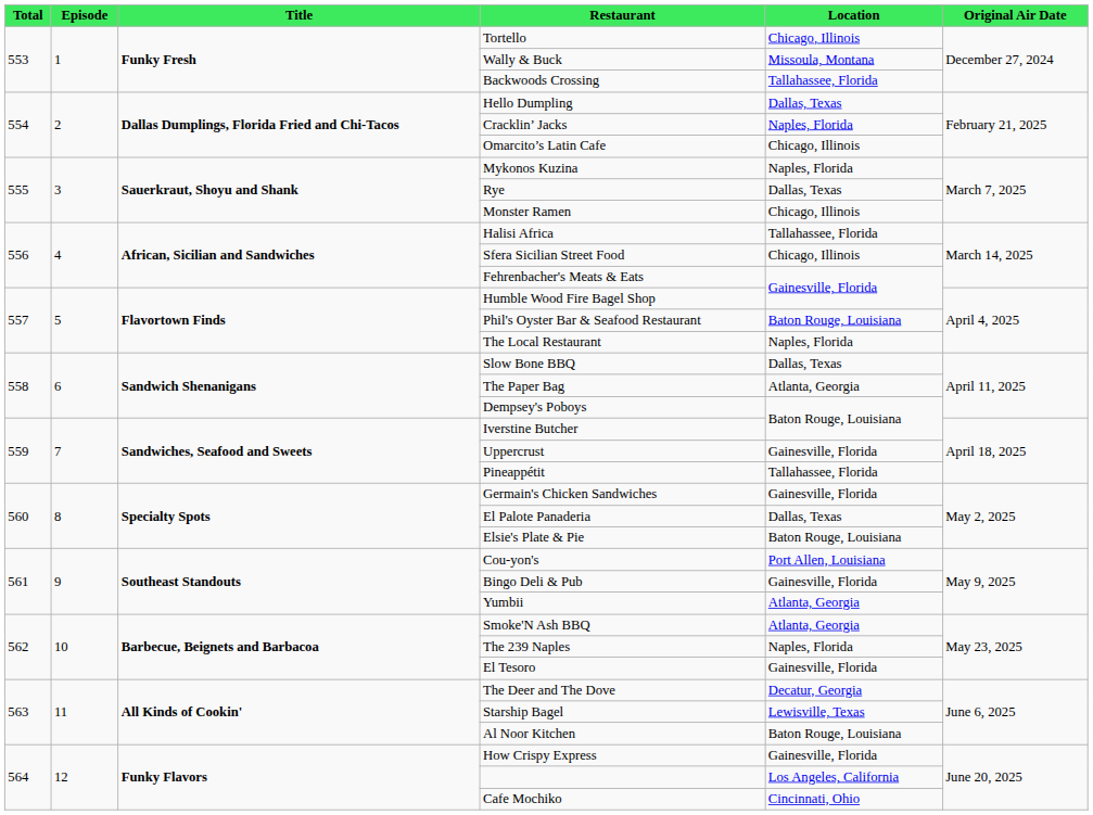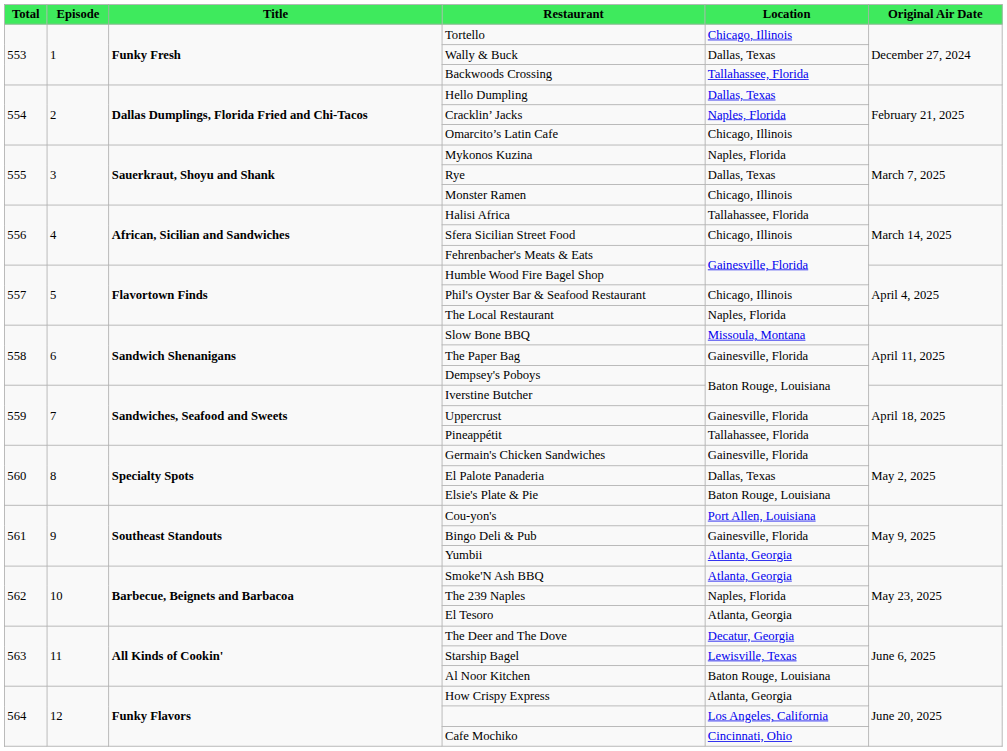 <table class="wikitable" style="width: 100%;">
 <tr>
 <th # style="background:#3eea5d;">Total</th>
 <th # style="background:#3eea5d;">Episode</th>
 <th # style="background:#3eea5d;">Title</th>
 <th # style="background:#3eea5d;">Restaurant</th>
 <th # style="background:#3eea5d;">Location</th>
 <th # style="background:#3eea5d;">Original Air Date</th>
 </tr>
 <tr>
 <td rowspan="3">553</td>
 <td rowspan="3">1</td>
 <td rowspan="3"><strong>Funky Fresh</strong></td>
 <td>Tortello</td>
 <td><a href='#'>Chicago, Illinois</a></td>
 <td rowspan="3">December 27, 2024</td>
 </tr>
 <tr>
 <td>Wally & Buck</td>
-<td><a href='#'>Missoula, Montana</a></td>
+<td>Dallas, Texas</td>
 </tr>
 <tr>
 <td>Backwoods Crossing</td>
 <td><a href='#'>Tallahassee, Florida</a></td>
 </tr>
 <tr>
 <td rowspan="3">554</td>
 <td rowspan="3">2</td>
 <td rowspan="3"><strong>Dallas Dumplings, Florida Fried and Chi-Tacos</strong></td>
 <td>Hello Dumpling</td>
 <td><a href='#'>Dallas, Texas</a></td>
 <td rowspan="3">February 21, 2025</td>
 </tr>
 <tr>
 <td>Cracklin’ Jacks</td>
 <td><a href='#'>Naples, Florida</a></td>
 </tr>
 <tr>
 <td>Omarcito’s Latin Cafe</td>
 <td>Chicago, Illinois</td>
 </tr>
 <tr>
 <td rowspan="3">555</td>
 <td rowspan="3">3</td>
 <td rowspan="3"><strong>Sauerkraut, Shoyu and Shank</strong></td>
 <td>Mykonos Kuzina</td>
 <td>Naples, Florida</td>
 <td rowspan="3">March 7, 2025</td>
 </tr>
 <tr>
 <td>Rye</td>
 <td>Dallas, Texas</td>
 </tr>
 <tr>
 <td>Monster Ramen</td>
 <td>Chicago, Illinois</td>
 </tr>
 <tr>
 <td rowspan="3">556</td>
 <td rowspan="3">4</td>
 <td rowspan="3"><strong>African, Sicilian and Sandwiches</strong></td>
 <td>Halisi Africa</td>
 <td>Tallahassee, Florida</td>
 <td rowspan="3">March 14, 2025</td>
 </tr>
 <tr>
 <td>Sfera Sicilian Street Food</td>
 <td>Chicago, Illinois</td>
 </tr>
 <tr>
 <td>Fehrenbacher's Meats & Eats</td>
 <td rowspan="2"><a href='#'>Gainesville, Florida</a></td>
 </tr>
 <tr>
 <td rowspan="3">557</td>
 <td rowspan="3">5</td>
 <td rowspan="3"><strong>Flavortown Finds</strong></td>
 <td>Humble Wood Fire Bagel Shop</td>
 <td rowspan="3">April 4, 2025</td>
 </tr>
 <tr>
 <td>Phil's Oyster Bar & Seafood Restaurant</td>
-<td><a href='#'>Baton Rouge, Louisiana</a></td>
+<td>Chicago, Illinois</td>
 </tr>
 <tr>
 <td>The Local Restaurant</td>
 <td>Naples, Florida</td>
 </tr>
 <tr>
 <td rowspan="3">558</td>
 <td rowspan="3">6</td>
 <td rowspan="3"><strong>Sandwich Shenanigans</strong></td>
 <td>Slow Bone BBQ</td>
-<td>Dallas, Texas</td>
+<td><a href='#'>Missoula, Montana</a></td>
 <td rowspan="3">April 11, 2025</td>
 </tr>
 <tr>
 <td>The Paper Bag</td>
-<td>Atlanta, Georgia</td>
+<td>Gainesville, Florida</td>
 </tr>
 <tr>
 <td>Dempsey's Poboys</td>
 <td rowspan="2">Baton Rouge, Louisiana</td>
 </tr>
 <tr>
 <td rowspan="3">559</td>
 <td rowspan="3">7</td>
 <td rowspan="3"><strong>Sandwiches, Seafood and Sweets</strong></td>
 <td>Iverstine Butcher</td>
 <td rowspan="3">April 18, 2025</td>
 </tr>
 <tr>
 <td>Uppercrust</td>
 <td>Gainesville, Florida</td>
 </tr>
 <tr>
 <td>Pineappétit</td>
 <td>Tallahassee, Florida</td>
 </tr>
 <tr>
 <td rowspan="3">560</td>
 <td rowspan="3">8</td>
 <td rowspan="3"><strong>Specialty Spots</strong></td>
 <td>Germain's Chicken Sandwiches</td>
 <td>Gainesville, Florida</td>
 <td rowspan="3">May 2, 2025</td>
 </tr>
 <tr>
 <td>El Palote Panaderia</td>
 <td>Dallas, Texas</td>
 </tr>
 <tr>
 <td>Elsie's Plate & Pie</td>
 <td>Baton Rouge, Louisiana</td>
 </tr>
 <tr>
 <td rowspan="3">561</td>
 <td rowspan="3">9</td>
 <td rowspan="3"><strong>Southeast Standouts</strong></td>
 <td>Cou-yon's</td>
 <td><a href='#'>Port Allen, Louisiana</a></td>
 <td rowspan="3">May 9, 2025</td>
 </tr>
 <tr>
 <td>Bingo Deli & Pub</td>
 <td>Gainesville, Florida</td>
 </tr>
 <tr>
 <td>Yumbii</td>
 <td><a href='#'>Atlanta, Georgia</a></td>
 </tr>
 <tr>
 <td rowspan="3">562</td>
 <td rowspan="3">10</td>
 <td rowspan="3"><strong>Barbecue, Beignets and Barbacoa</strong></td>
 <td>Smoke'N Ash BBQ</td>
 <td><a href='#'>Atlanta, Georgia</a></td>
 <td rowspan="3">May 23, 2025</td>
 </tr>
 <tr>
 <td>The 239 Naples</td>
 <td>Naples, Florida</td>
 </tr>
 <tr>
 <td>El Tesoro</td>
-<td>Gainesville, Florida</td>
+<td>Atlanta, Georgia</td>
 </tr>
 <tr>
 <td rowspan="3">563</td>
 <td rowspan="3">11</td>
 <td rowspan="3"><strong>All Kinds of Cookin' </strong></td>
 <td>The Deer and The Dove</td>
 <td><a href='#'>Decatur, Georgia</a></td>
 <td rowspan="3">June 6, 2025</td>
 </tr>
 <tr>
 <td>Starship Bagel</td>
 <td><a href='#'>Lewisville, Texas</a></td>
 </tr>
 <tr>
 <td>Al Noor Kitchen</td>
 <td>Baton Rouge, Louisiana</td>
 </tr>
 <tr>
 <td rowspan="3">564</td>
 <td rowspan="3">12</td>
 <td rowspan="3"><strong>Funky Flavors</strong></td>
 <td>How Crispy Express</td>
-<td>Gainesville, Florida</td>
+<td>Atlanta, Georgia</td>
 <td rowspan="3">June 20, 2025</td>
 </tr>
 <tr>
 <td></td>
 <td><a href='#'>Los Angeles, California</a></td>
 </tr>
 <tr>
 <td>Cafe Mochiko</td>
 <td><a href='#'>Cincinnati, Ohio</a></td>
 </tr>
 </table>
